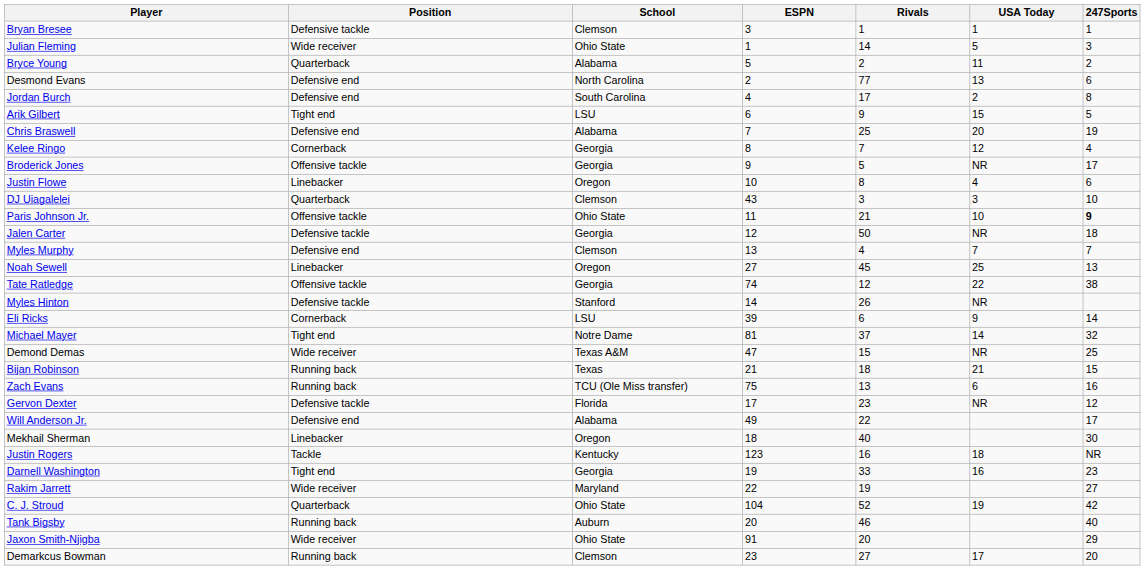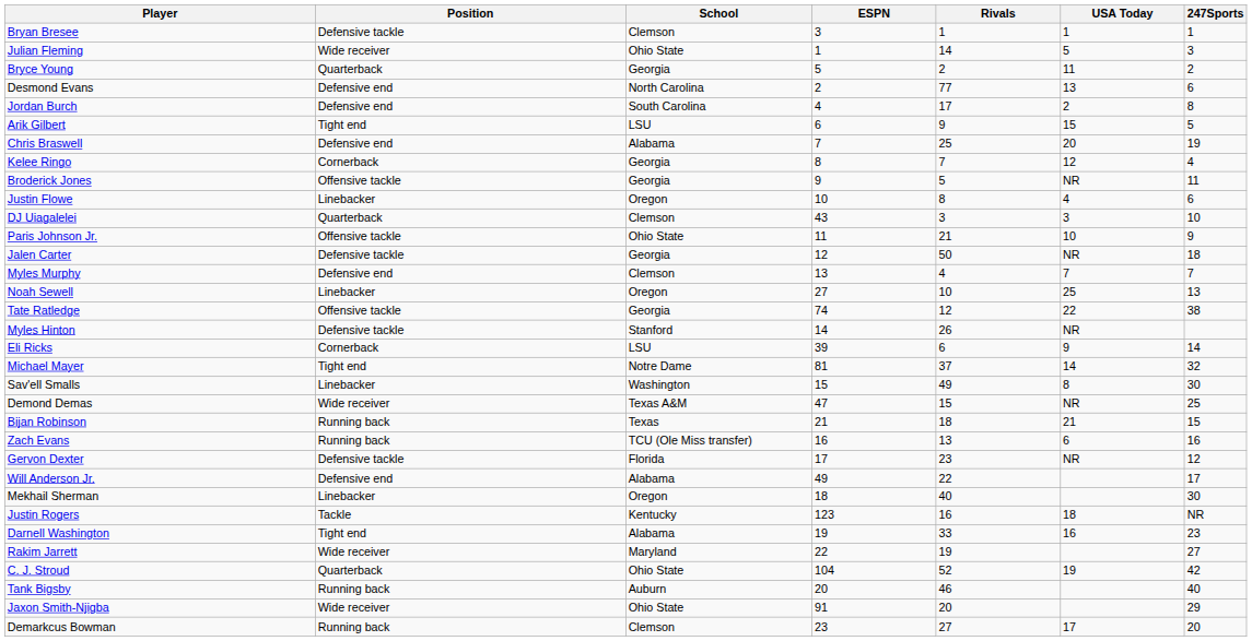 <table class="wikitable sortable">
 <tr>
 <th bgcolor="#DDDDFF" width="25%">Player</th>
 <th bgcolor="#DDDDFF" width="25%">Position</th>
 <th bgcolor="#DDDDFF" width="15%">School</th>
 <th bgcolor="#DDDDFF" width="10%">ESPN</th>
 <th bgcolor="#DDDDFF" width="10%">Rivals</th>
 <th bgcolor="#DDDDFF" width="10%">USA Today</th>
 <th bgcolor="#DDDDFF" width="10%">247Sports</th>
 </tr>
 <tr>
 <td><a href='#'>Bryan Bresee</a></td>
 <td>Defensive tackle</td>
 <td>Clemson</td>
 <td>3</td>
 <td>1</td>
 <td>1</td>
 <td>1</td>
 </tr>
 <tr>
 <td><a href='#'>Julian Fleming</a></td>
 <td>Wide receiver</td>
 <td>Ohio State</td>
 <td>1</td>
 <td>14</td>
 <td>5</td>
 <td>3</td>
 </tr>
 <tr>
 <td><a href='#'>Bryce Young</a></td>
 <td>Quarterback</td>
-<td>Alabama</td>
+<td>Georgia</td>
 <td>5</td>
 <td>2</td>
 <td>11</td>
 <td>2</td>
 </tr>
 <tr>
 <td>Desmond Evans</td>
 <td>Defensive end</td>
 <td>North Carolina</td>
 <td>2</td>
 <td>77</td>
 <td>13</td>
 <td>6</td>
 </tr>
 <tr>
 <td><a href='#'>Jordan Burch</a></td>
 <td>Defensive end</td>
 <td>South Carolina</td>
 <td>4</td>
 <td>17</td>
 <td>2</td>
 <td>8</td>
 </tr>
 <tr>
 <td><a href='#'>Arik Gilbert</a></td>
 <td>Tight end</td>
 <td>LSU</td>
 <td>6</td>
 <td>9</td>
 <td>15</td>
 <td>5</td>
 </tr>
 <tr>
 <td><a href='#'>Chris Braswell</a></td>
 <td>Defensive end</td>
 <td>Alabama</td>
 <td>7</td>
 <td>25</td>
 <td>20</td>
 <td>19</td>
 </tr>
 <tr>
 <td><a href='#'>Kelee Ringo</a></td>
 <td>Cornerback</td>
 <td>Georgia</td>
 <td>8</td>
 <td>7</td>
 <td>12</td>
 <td>4</td>
 </tr>
 <tr>
 <td><a href='#'>Broderick Jones</a></td>
 <td>Offensive tackle</td>
 <td>Georgia</td>
 <td>9</td>
 <td>5</td>
 <td>NR</td>
-<td>17</td>
+<td>11</td>
 </tr>
 <tr>
 <td><a href='#'>Justin Flowe</a></td>
 <td>Linebacker</td>
 <td>Oregon</td>
 <td>10</td>
 <td>8</td>
 <td>4</td>
 <td>6</td>
 </tr>
 <tr>
 <td><a href='#'>DJ Uiagalelei</a></td>
 <td>Quarterback</td>
 <td>Clemson</td>
 <td>43</td>
 <td>3</td>
 <td>3</td>
 <td>10</td>
 </tr>
 <tr>
 <td><a href='#'>Paris Johnson Jr.</a></td>
 <td>Offensive tackle</td>
 <td>Ohio State</td>
 <td>11</td>
 <td>21</td>
 <td>10</td>
-<td><strong>9</strong></td>
+<td>9</td>
 </tr>
 <tr>
 <td><a href='#'>Jalen Carter</a></td>
 <td>Defensive tackle</td>
 <td>Georgia</td>
 <td>12</td>
 <td>50</td>
 <td>NR</td>
 <td>18</td>
 </tr>
 <tr>
 <td><a href='#'>Myles Murphy</a></td>
 <td>Defensive end</td>
 <td>Clemson</td>
 <td>13</td>
 <td>4</td>
 <td>7</td>
 <td>7</td>
 </tr>
 <tr>
 <td><a href='#'>Noah Sewell</a></td>
 <td>Linebacker</td>
 <td>Oregon</td>
 <td>27</td>
-<td>45</td>
+<td>10</td>
 <td>25</td>
 <td>13</td>
 </tr>
 <tr>
 <td><a href='#'>Tate Ratledge</a></td>
 <td>Offensive tackle</td>
 <td>Georgia</td>
 <td>74</td>
 <td>12</td>
 <td>22</td>
 <td>38</td>
 </tr>
 <tr>
 <td><a href='#'>Myles Hinton</a></td>
 <td>Defensive tackle</td>
 <td>Stanford</td>
 <td>14</td>
 <td>26</td>
 <td>NR</td>
 </tr>
 <tr>
 <td><a href='#'>Eli Ricks</a></td>
 <td>Cornerback</td>
 <td>LSU</td>
 <td>39</td>
 <td>6</td>
 <td>9</td>
 <td>14</td>
 </tr>
 <tr>
 <td><a href='#'>Michael Mayer</a></td>
 <td>Tight end</td>
 <td>Notre Dame</td>
 <td>81</td>
 <td>37</td>
 <td>14</td>
 <td>32</td>
 </tr>
 <tr>
+<td>Sav'ell Smalls</td>
+<td>Linebacker</td>
+<td>Washington</td>
+<td>15</td>
+<td>49</td>
+<td>8</td>
+<td>30</td>
+</tr>
+<tr>
 <td>Demond Demas</td>
 <td>Wide receiver</td>
 <td>Texas A&M</td>
 <td>47</td>
 <td>15</td>
 <td>NR</td>
 <td>25</td>
 </tr>
 <tr>
 <td><a href='#'>Bijan Robinson</a></td>
 <td>Running back</td>
 <td>Texas</td>
 <td>21</td>
 <td>18</td>
 <td>21</td>
 <td>15</td>
 </tr>
 <tr>
 <td><a href='#'>Zach Evans</a></td>
 <td>Running back</td>
 <td>TCU (Ole Miss transfer)</td>
-<td>75</td>
+<td>16</td>
 <td>13</td>
 <td>6</td>
 <td>16</td>
 </tr>
 <tr>
 <td><a href='#'>Gervon Dexter</a></td>
 <td>Defensive tackle</td>
 <td>Florida</td>
 <td>17</td>
 <td>23</td>
 <td>NR</td>
 <td>12</td>
 </tr>
 <tr>
 <td><a href='#'>Will Anderson Jr.</a></td>
 <td>Defensive end</td>
 <td>Alabama</td>
 <td>49</td>
 <td>22</td>
 <td></td>
 <td>17</td>
 </tr>
 <tr>
 <td>Mekhail Sherman</td>
 <td>Linebacker</td>
 <td>Oregon</td>
 <td>18</td>
 <td>40</td>
 <td></td>
 <td>30</td>
 </tr>
 <tr>
 <td><a href='#'>Justin Rogers</a></td>
 <td>Tackle</td>
 <td>Kentucky</td>
 <td>123</td>
 <td>16</td>
 <td>18</td>
 <td>NR</td>
 </tr>
 <tr>
 <td><a href='#'>Darnell Washington</a></td>
 <td>Tight end</td>
-<td>Georgia</td>
+<td>Alabama</td>
 <td>19</td>
 <td>33</td>
 <td>16</td>
 <td>23</td>
 </tr>
 <tr>
 <td><a href='#'>Rakim Jarrett</a></td>
 <td>Wide receiver</td>
 <td>Maryland</td>
 <td>22</td>
 <td>19</td>
 <td></td>
 <td>27</td>
 </tr>
 <tr>
 <td><a href='#'>C. J. Stroud</a></td>
 <td>Quarterback</td>
 <td>Ohio State</td>
 <td>104</td>
 <td>52</td>
 <td>19</td>
 <td>42</td>
 </tr>
 <tr>
 <td><a href='#'>Tank Bigsby</a></td>
 <td>Running back</td>
 <td>Auburn</td>
 <td>20</td>
 <td>46</td>
 <td></td>
 <td>40</td>
 </tr>
 <tr>
 <td><a href='#'>Jaxon Smith-Njigba</a></td>
 <td>Wide receiver</td>
 <td>Ohio State</td>
 <td>91</td>
 <td>20</td>
 <td></td>
 <td>29</td>
 </tr>
 <tr>
 <td>Demarkcus Bowman</td>
 <td>Running back</td>
 <td>Clemson</td>
 <td>23</td>
 <td>27</td>
 <td>17</td>
 <td>20</td>
 </tr>
 </table>
